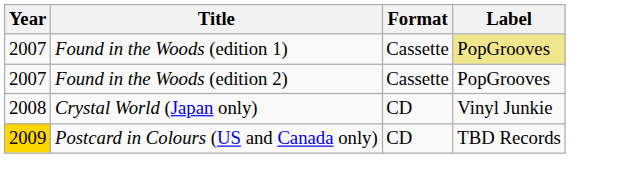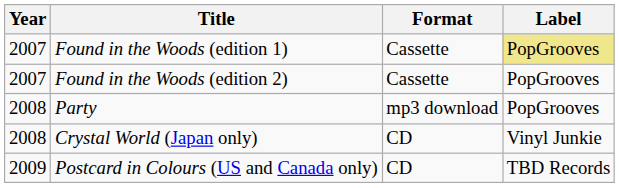 <table class="wikitable">
 <tr>
 <th>Year</th>
 <th>Title</th>
 <th>Format</th>
 <th>Label</th>
 </tr>
 <tr>
 <td>2007</td>
 <td><em>Found in the Woods</em> (edition 1)</td>
 <td>Cassette</td>
 <td style="background: khaki;">PopGrooves</td>
 </tr>
 <tr>
 <td>2007</td>
 <td><em>Found in the Woods</em> (edition 2)</td>
 <td>Cassette</td>
 <td>PopGrooves</td>
 </tr>
 <tr>
 <td>2008</td>
+<td><em>Party</em></td>
+<td>mp3 download</td>
+<td>PopGrooves</td>
+</tr>
+<tr>
+<td>2008</td>
 <td><em>Crystal World</em> (<a href='#'>Japan</a> only)</td>
 <td>CD</td>
 <td>Vinyl Junkie</td>
 </tr>
 <tr>
-<td style="background: gold;">2009</td>
+<td>2009</td>
 <td><em>Postcard in Colours</em> (<a href='#'>US</a> and <a href='#'>Canada</a> only)</td>
 <td>CD</td>
 <td>TBD Records</td>
 </tr>
 </table>
